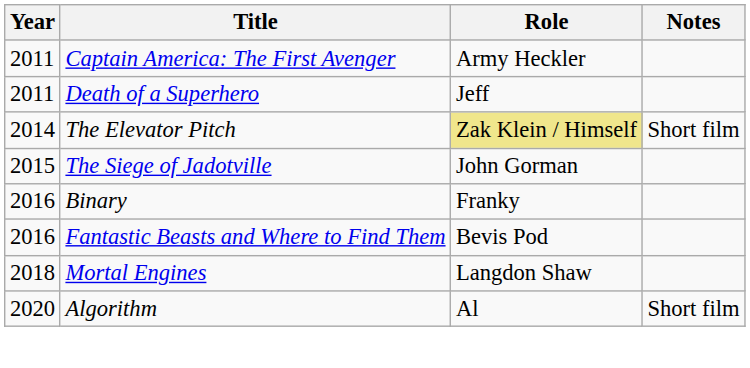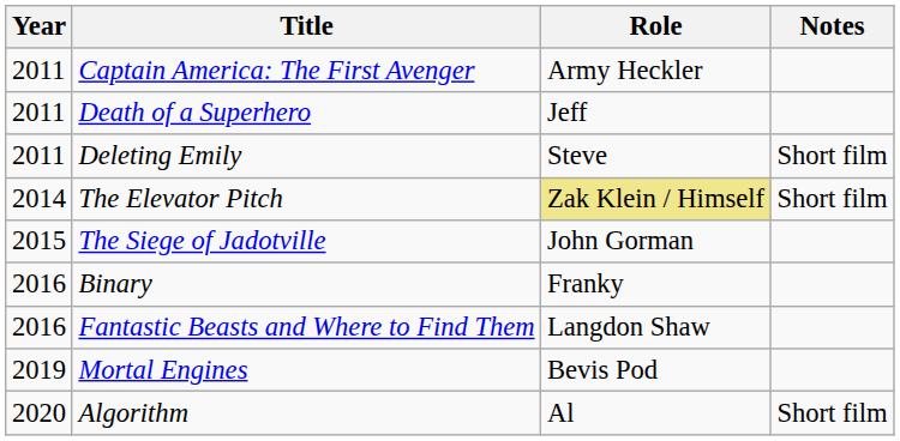 <table class="wikitable sortable">
 <tr>
 <th>Year</th>
 <th>Title</th>
 <th>Role</th>
 <th class="unsortable">Notes</th>
 </tr>
 <tr>
 <td>2011</td>
 <td><em><a href='#'>Captain America: The First Avenger</a></em></td>
 <td>Army Heckler</td>
 <td></td>
 </tr>
 <tr>
 <td>2011</td>
 <td><em><a href='#'>Death of a Superhero</a></em></td>
 <td>Jeff</td>
 <td></td>
+</tr>
+<tr>
+<td>2011</td>
+<td><em>Deleting Emily</em></td>
+<td>Steve</td>
+<td>Short film</td>
 </tr>
 <tr>
 <td>2014</td>
 <td><em>The Elevator Pitch</em></td>
 <td style="background: khaki;">Zak Klein / Himself</td>
 <td>Short film</td>
 </tr>
 <tr>
 <td>2015</td>
 <td><em><a href='#'>The Siege of Jadotville</a></em></td>
 <td>John Gorman</td>
 <td></td>
 </tr>
 <tr>
 <td>2016</td>
 <td><em>Binary</em></td>
 <td>Franky</td>
 <td></td>
 </tr>
 <tr>
 <td>2016</td>
 <td><em><a href='#'>Fantastic Beasts and Where to Find Them</a></em></td>
-<td>Bevis Pod</td>
+<td>Langdon Shaw</td>
 <td></td>
 </tr>
 <tr>
-<td>2018</td>
+<td>2019</td>
 <td><em><a href='#'>Mortal Engines</a></em></td>
-<td>Langdon Shaw</td>
+<td>Bevis Pod</td>
 <td></td>
 </tr>
 <tr>
 <td>2020</td>
 <td><em>Algorithm</em></td>
 <td>Al</td>
 <td>Short film</td>
 </tr>
 </table>
